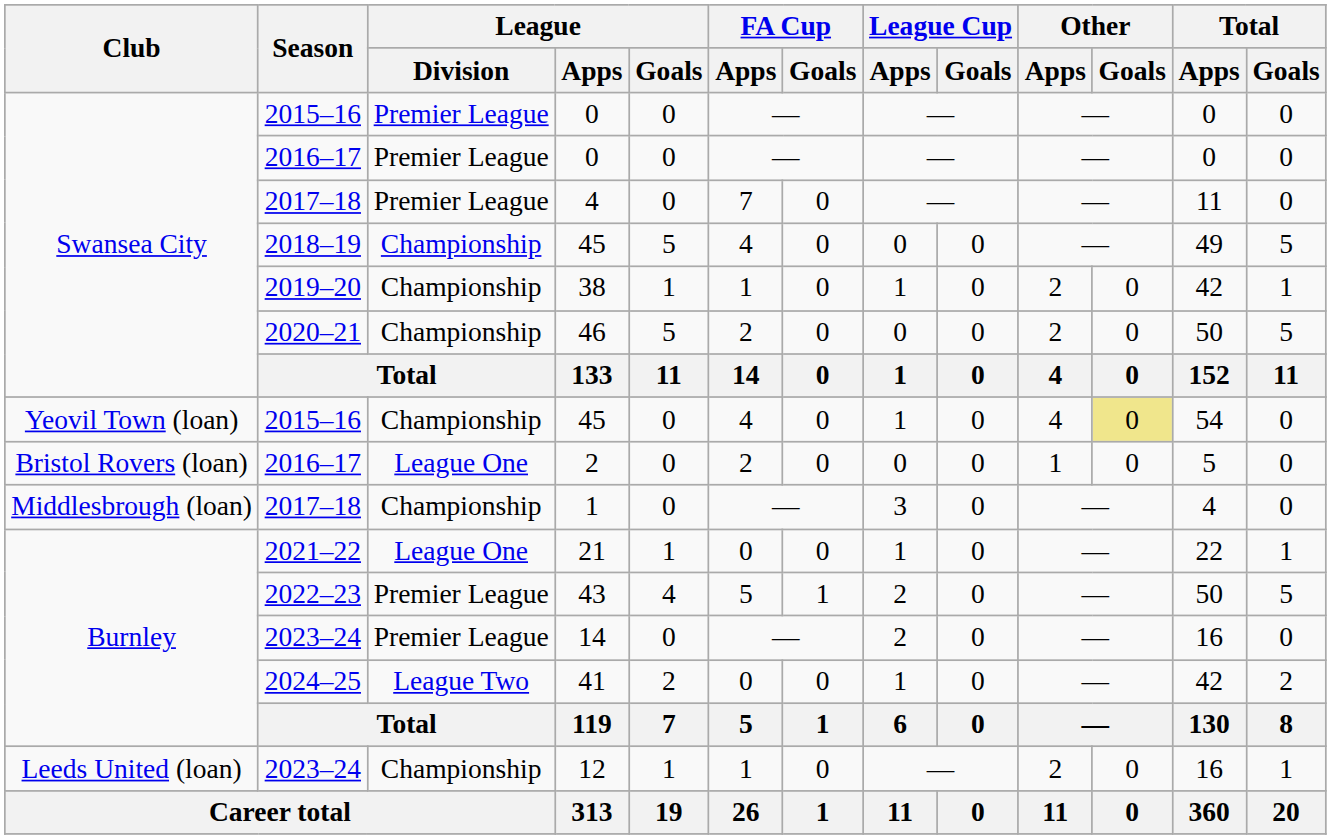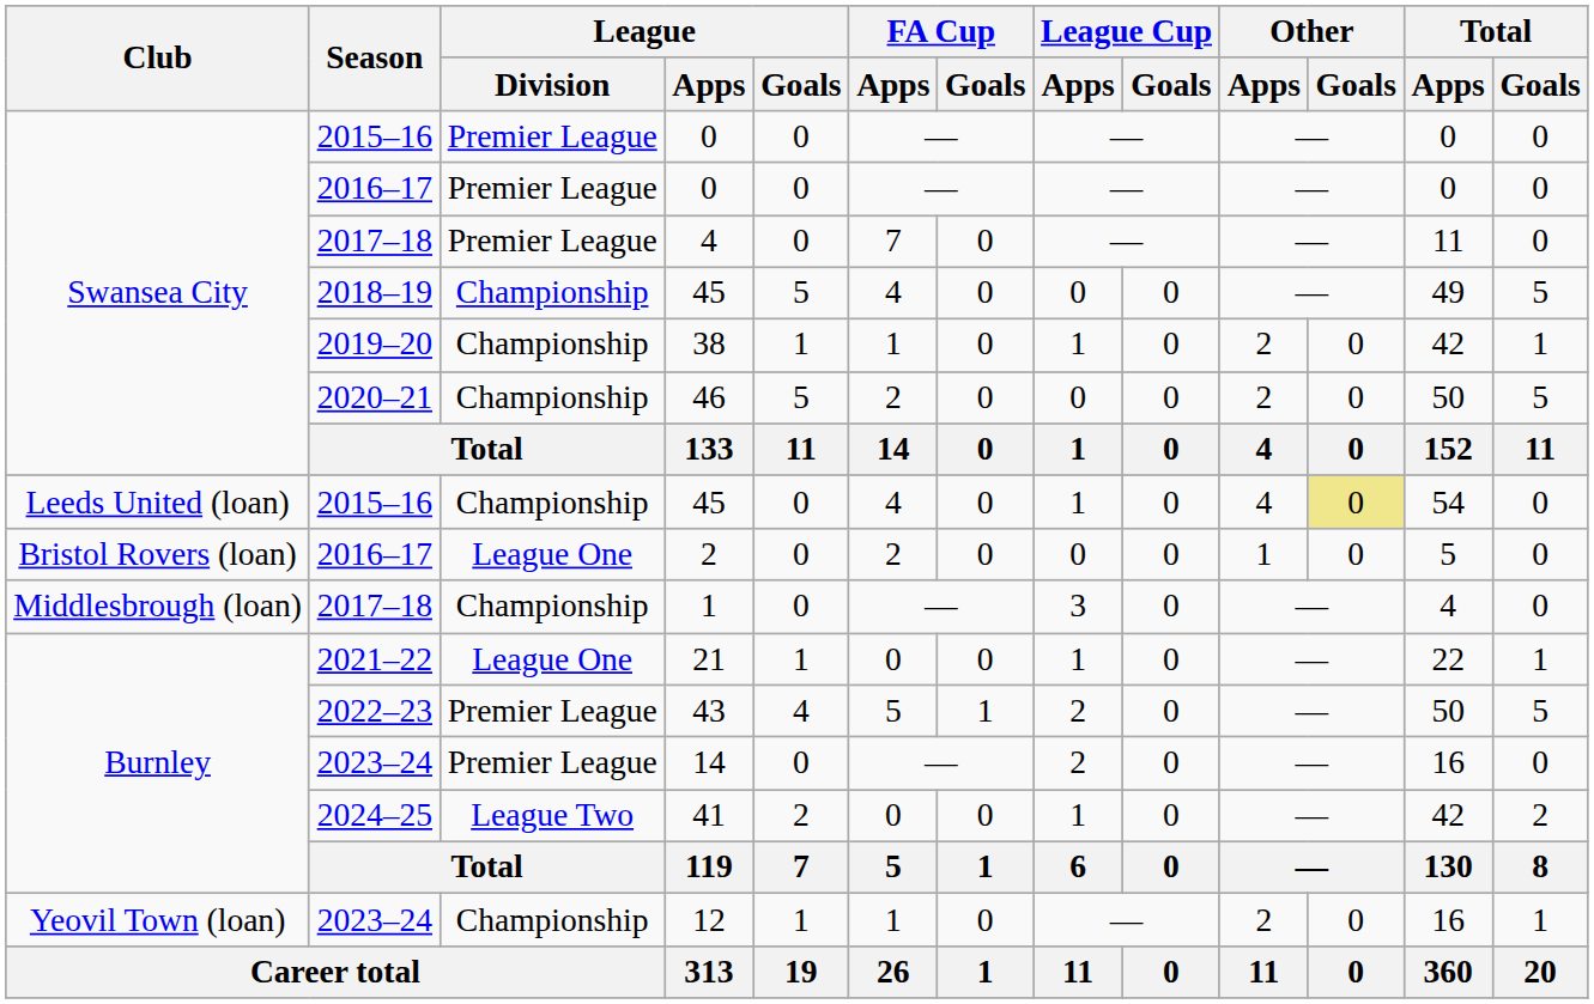 <table class=wikitable style="text-align: center">
 <tr>
 <th rowspan=2>Club</th>
 <th rowspan=2>Season</th>
 <th colspan=3>League</th>
 <th colspan=2><a href='#'>FA Cup</a></th>
 <th colspan=2><a href='#'>League Cup</a></th>
 <th colspan=2>Other</th>
 <th colspan=2>Total</th>
 </tr>
 <tr>
 <th>Division</th>
 <th>Apps</th>
 <th>Goals</th>
 <th>Apps</th>
 <th>Goals</th>
 <th>Apps</th>
 <th>Goals</th>
 <th>Apps</th>
 <th>Goals</th>
 <th>Apps</th>
 <th>Goals</th>
 </tr>
 <tr>
 <td rowspan=7><a href='#'>Swansea City</a></td>
 <td><a href='#'>2015–16</a></td>
 <td><a href='#'>Premier League</a></td>
 <td>0</td>
 <td>0</td>
 <td colspan=2>—</td>
 <td colspan=2>—</td>
 <td colspan=2>—</td>
 <td>0</td>
 <td>0</td>
 </tr>
 <tr>
 <td><a href='#'>2016–17</a></td>
 <td>Premier League</td>
 <td>0</td>
 <td>0</td>
 <td colspan=2>—</td>
 <td colspan=2>—</td>
 <td colspan=2>—</td>
 <td>0</td>
 <td>0</td>
 </tr>
 <tr>
 <td><a href='#'>2017–18</a></td>
 <td>Premier League</td>
 <td>4</td>
 <td>0</td>
 <td>7</td>
 <td>0</td>
 <td colspan=2>—</td>
 <td colspan=2>—</td>
 <td>11</td>
 <td>0</td>
 </tr>
 <tr>
 <td><a href='#'>2018–19</a></td>
 <td><a href='#'>Championship</a></td>
 <td>45</td>
 <td>5</td>
 <td>4</td>
 <td>0</td>
 <td>0</td>
 <td>0</td>
 <td colspan=2>—</td>
 <td>49</td>
 <td>5</td>
 </tr>
 <tr>
 <td><a href='#'>2019–20</a></td>
 <td>Championship</td>
 <td>38</td>
 <td>1</td>
 <td>1</td>
 <td>0</td>
 <td>1</td>
 <td>0</td>
 <td>2</td>
 <td>0</td>
 <td>42</td>
 <td>1</td>
 </tr>
 <tr>
 <td><a href='#'>2020–21</a></td>
 <td>Championship</td>
 <td>46</td>
 <td>5</td>
 <td>2</td>
 <td>0</td>
 <td>0</td>
 <td>0</td>
 <td>2</td>
 <td>0</td>
 <td>50</td>
 <td>5</td>
 </tr>
 <tr>
 <th colspan=2>Total</th>
 <th>133</th>
 <th>11</th>
 <th>14</th>
 <th>0</th>
 <th>1</th>
 <th>0</th>
 <th>4</th>
 <th>0</th>
 <th>152</th>
 <th>11</th>
 </tr>
 <tr>
-<td><a href='#'>Yeovil Town</a> (loan)</td>
+<td><a href='#'>Leeds United</a> (loan)</td>
 <td><a href='#'>2015–16</a></td>
 <td>Championship</td>
 <td>45</td>
 <td>0</td>
 <td>4</td>
 <td>0</td>
 <td>1</td>
 <td>0</td>
 <td>4</td>
 <td style="background: khaki;">0</td>
 <td>54</td>
 <td>0</td>
 </tr>
 <tr>
 <td><a href='#'>Bristol Rovers</a> (loan)</td>
 <td><a href='#'>2016–17</a></td>
 <td><a href='#'>League One</a></td>
 <td>2</td>
 <td>0</td>
 <td>2</td>
 <td>0</td>
 <td>0</td>
 <td>0</td>
 <td>1</td>
 <td>0</td>
 <td>5</td>
 <td>0</td>
 </tr>
 <tr>
 <td><a href='#'>Middlesbrough</a> (loan)</td>
 <td><a href='#'>2017–18</a></td>
 <td>Championship</td>
 <td>1</td>
 <td>0</td>
 <td colspan=2>—</td>
 <td>3</td>
 <td>0</td>
 <td colspan=2>—</td>
 <td>4</td>
 <td>0</td>
 </tr>
 <tr>
 <td rowspan=5><a href='#'>Burnley</a></td>
 <td><a href='#'>2021–22</a></td>
 <td><a href='#'>League One</a></td>
 <td>21</td>
 <td>1</td>
 <td>0</td>
 <td>0</td>
 <td>1</td>
 <td>0</td>
 <td colspan=2>—</td>
 <td>22</td>
 <td>1</td>
 </tr>
 <tr>
 <td><a href='#'>2022–23</a></td>
 <td>Premier League</td>
 <td>43</td>
 <td>4</td>
 <td>5</td>
 <td>1</td>
 <td>2</td>
 <td>0</td>
 <td colspan=2>—</td>
 <td>50</td>
 <td>5</td>
 </tr>
 <tr>
 <td><a href='#'>2023–24</a></td>
 <td>Premier League</td>
 <td>14</td>
 <td>0</td>
 <td colspan=2>—</td>
 <td>2</td>
 <td>0</td>
 <td colspan=2>—</td>
 <td>16</td>
 <td>0</td>
 </tr>
 <tr>
 <td><a href='#'>2024–25</a></td>
 <td><a href='#'>League Two</a></td>
 <td>41</td>
 <td>2</td>
 <td>0</td>
 <td>0</td>
 <td>1</td>
 <td>0</td>
 <td colspan=2>—</td>
 <td>42</td>
 <td>2</td>
 </tr>
 <tr>
 <th colspan=2>Total</th>
 <th>119</th>
 <th>7</th>
 <th>5</th>
 <th>1</th>
 <th>6</th>
 <th>0</th>
 <th colspan=2>—</th>
 <th>130</th>
 <th>8</th>
 </tr>
 <tr>
-<td><a href='#'>Leeds United</a> (loan)</td>
+<td><a href='#'>Yeovil Town</a> (loan)</td>
 <td><a href='#'>2023–24</a></td>
 <td>Championship</td>
 <td>12</td>
 <td>1</td>
 <td>1</td>
 <td>0</td>
 <td colspan=2>—</td>
 <td>2</td>
 <td>0</td>
 <td>16</td>
 <td>1</td>
 </tr>
 <tr>
 <th colspan=3>Career total</th>
 <th>313</th>
 <th>19</th>
 <th>26</th>
 <th>1</th>
 <th>11</th>
 <th>0</th>
 <th>11</th>
 <th>0</th>
 <th>360</th>
 <th>20</th>
 </tr>
 </table>
